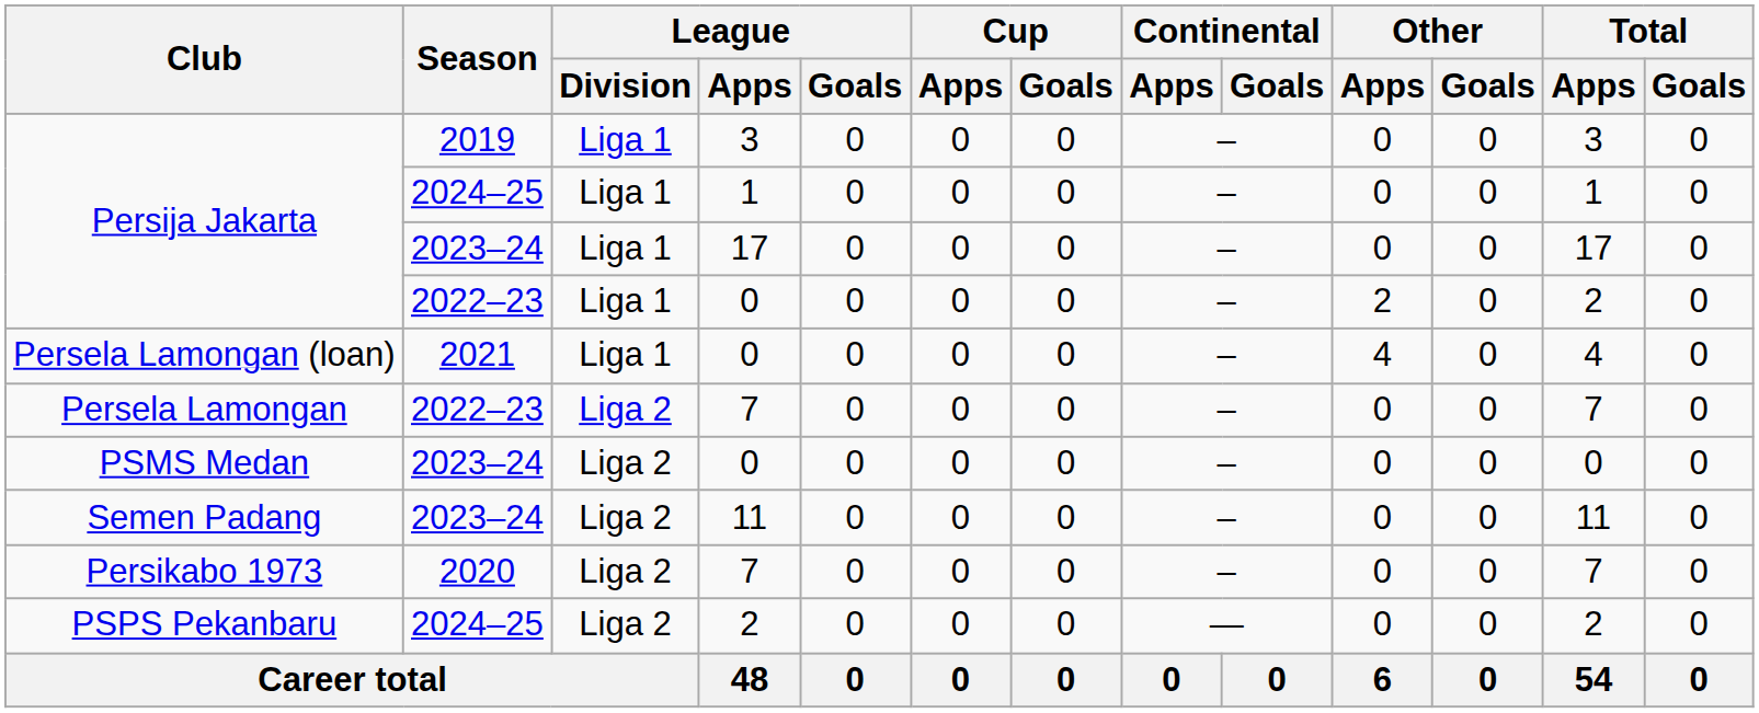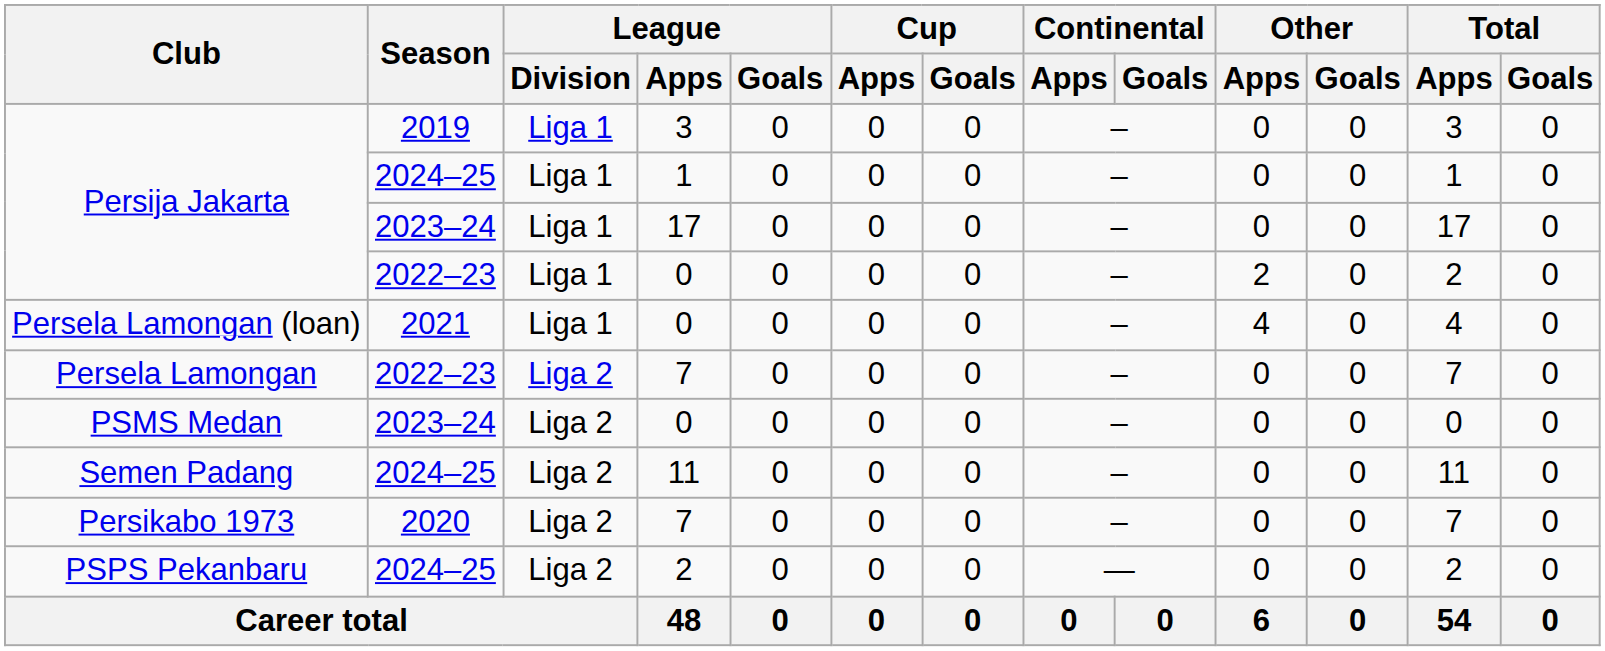 <table class="wikitable" style="text-align: center">
 <tr>
 <th rowspan="2">Club</th>
 <th rowspan="2">Season</th>
 <th colspan="3">League</th>
 <th colspan="2">Cup</th>
 <th colspan="2">Continental</th>
 <th colspan="2">Other</th>
 <th colspan="2">Total</th>
 </tr>
 <tr>
 <th>Division</th>
 <th>Apps</th>
 <th>Goals</th>
 <th>Apps</th>
 <th>Goals</th>
 <th>Apps</th>
 <th>Goals</th>
 <th>Apps</th>
 <th>Goals</th>
 <th>Apps</th>
 <th>Goals</th>
 </tr>
 <tr>
 <td rowspan="4"><a href='#'>Persija Jakarta</a></td>
 <td><a href='#'>2019</a></td>
 <td rowspan="1" valign="center"><a href='#'>Liga 1</a></td>
 <td>3</td>
 <td>0</td>
 <td>0</td>
 <td>0</td>
 <td colspan="2">–</td>
 <td>0</td>
 <td>0</td>
 <td>3</td>
 <td>0</td>
 </tr>
 <tr>
 <td><a href='#'>2024–25</a></td>
 <td rowspan="1" valign="center">Liga 1</td>
 <td>1</td>
 <td>0</td>
 <td>0</td>
 <td>0</td>
 <td colspan="2">–</td>
 <td>0</td>
 <td>0</td>
 <td>1</td>
 <td>0</td>
 </tr>
 <tr>
 <td><a href='#'>2023–24</a></td>
 <td rowspan="1" valign="center">Liga 1</td>
 <td>17</td>
 <td>0</td>
 <td>0</td>
 <td>0</td>
 <td colspan="2">–</td>
 <td>0</td>
 <td>0</td>
 <td>17</td>
 <td>0</td>
 </tr>
 <tr>
 <td><a href='#'>2022–23</a></td>
 <td>Liga 1</td>
 <td>0</td>
 <td>0</td>
 <td>0</td>
 <td>0</td>
 <td colspan="2">–</td>
 <td>2</td>
 <td>0</td>
 <td>2</td>
 <td>0</td>
 </tr>
 <tr>
 <td rowspan="1"><a href='#'>Persela Lamongan</a> (loan)</td>
 <td><a href='#'>2021</a></td>
 <td rowspan="1" valign="center">Liga 1</td>
 <td>0</td>
 <td>0</td>
 <td>0</td>
 <td>0</td>
 <td colspan="2">–</td>
 <td>4</td>
 <td>0</td>
 <td>4</td>
 <td>0</td>
 </tr>
 <tr>
 <td rowspan="1"><a href='#'>Persela Lamongan</a></td>
 <td><a href='#'>2022–23</a></td>
 <td><a href='#'>Liga 2</a></td>
 <td>7</td>
 <td>0</td>
 <td>0</td>
 <td>0</td>
 <td colspan="2">–</td>
 <td>0</td>
 <td>0</td>
 <td>7</td>
 <td>0</td>
 </tr>
 <tr>
 <td rowspan="1"><a href='#'>PSMS Medan</a></td>
 <td><a href='#'>2023–24</a></td>
 <td>Liga 2</td>
 <td>0</td>
 <td>0</td>
 <td>0</td>
 <td>0</td>
 <td colspan="2">–</td>
 <td>0</td>
 <td>0</td>
 <td>0</td>
 <td>0</td>
 </tr>
 <tr>
 <td rowspan="1"><a href='#'>Semen Padang</a></td>
-<td><a href='#'>2023–24</a></td>
+<td><a href='#'>2024–25</a></td>
 <td>Liga 2</td>
 <td>11</td>
 <td>0</td>
 <td>0</td>
 <td>0</td>
 <td colspan="2">–</td>
 <td>0</td>
 <td>0</td>
 <td>11</td>
 <td>0</td>
 </tr>
 <tr>
 <td rowspan="1"><a href='#'>Persikabo 1973</a></td>
 <td><a href='#'>2020</a></td>
 <td>Liga 2</td>
 <td>7</td>
 <td>0</td>
 <td>0</td>
 <td>0</td>
 <td colspan="2">–</td>
 <td>0</td>
 <td>0</td>
 <td>7</td>
 <td>0</td>
 </tr>
 <tr>
 <td rowspan="1"><a href='#'>PSPS Pekanbaru</a></td>
 <td><a href='#'>2024–25</a></td>
 <td rowspan="1" valign="center">Liga 2</td>
 <td>2</td>
 <td>0</td>
 <td>0</td>
 <td>0</td>
 <td colspan="2">—</td>
 <td>0</td>
 <td>0</td>
 <td>2</td>
 <td>0</td>
 </tr>
 <tr>
 <th colspan=3>Career total</th>
 <th>48</th>
 <th>0</th>
 <th>0</th>
 <th>0</th>
 <th>0</th>
 <th>0</th>
 <th>6</th>
 <th>0</th>
 <th>54</th>
 <th>0</th>
 </tr>
 </table>
